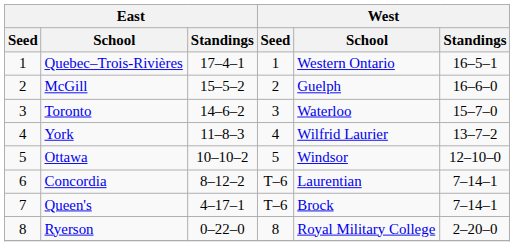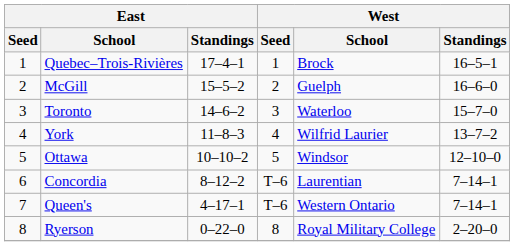 <table class="wikitable">
 <tr>
 <th colspan=3>East</th>
 <th colspan=3>West</th>
 </tr>
 <tr>
 <th>Seed</th>
 <th style="width:150px">School</th>
 <th>Standings</th>
 <th>Seed</th>
 <th style="width:150px">School</th>
 <th>Standings</th>
 </tr>
 <tr>
 <td align=center>1</td>
 <td><a href='#'>Quebec–Trois-Rivières</a></td>
 <td align=center>17–4–1</td>
 <td align=center>1</td>
-<td><a href='#'>Western Ontario</a></td>
+<td><a href='#'>Brock</a></td>
 <td align=center>16–5–1</td>
 </tr>
 <tr>
 <td align=center>2</td>
 <td><a href='#'>McGill</a></td>
 <td align=center>15–5–2</td>
 <td align=center>2</td>
 <td><a href='#'>Guelph</a></td>
 <td align=center>16–6–0</td>
 </tr>
 <tr>
 <td align=center>3</td>
 <td><a href='#'>Toronto</a></td>
 <td align=center>14–6–2</td>
 <td align=center>3</td>
 <td><a href='#'>Waterloo</a></td>
 <td align=center>15–7–0</td>
 </tr>
 <tr>
 <td align=center>4</td>
 <td><a href='#'>York</a></td>
 <td align=center>11–8–3</td>
 <td align=center>4</td>
 <td><a href='#'>Wilfrid Laurier</a></td>
 <td align=center>13–7–2</td>
 </tr>
 <tr>
 <td align=center>5</td>
 <td><a href='#'>Ottawa</a></td>
 <td align=center>10–10–2</td>
 <td align=center>5</td>
 <td><a href='#'>Windsor</a></td>
 <td align=center>12–10–0</td>
 </tr>
 <tr>
 <td align=center>6</td>
 <td><a href='#'>Concordia</a></td>
 <td align=center>8–12–2</td>
 <td align=center>T–6</td>
 <td><a href='#'>Laurentian</a></td>
 <td align=center>7–14–1</td>
 </tr>
 <tr>
 <td align=center>7</td>
 <td><a href='#'>Queen's</a></td>
 <td align=center>4–17–1</td>
 <td align=center>T–6</td>
-<td><a href='#'>Brock</a></td>
+<td><a href='#'>Western Ontario</a></td>
 <td align=center>7–14–1</td>
 </tr>
 <tr>
 <td align=center>8</td>
 <td><a href='#'>Ryerson</a></td>
 <td align=center>0–22–0</td>
 <td align=center>8</td>
 <td><a href='#'>Royal Military College</a></td>
 <td align=center>2–20–0</td>
 </tr>
 <tr>
 </tr>
 </table>
